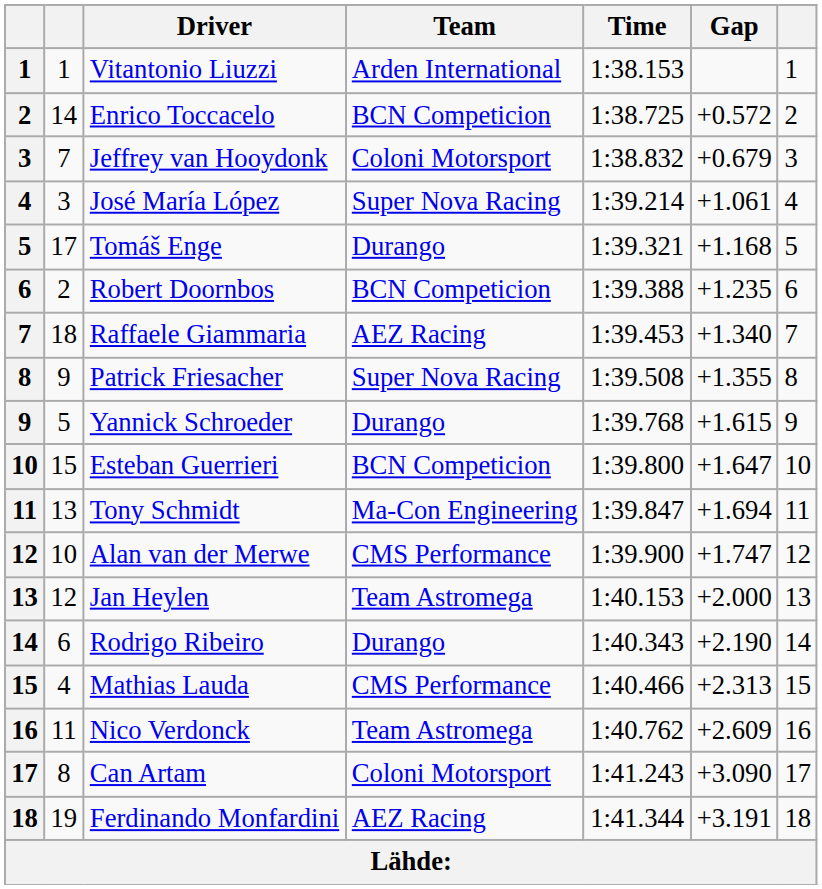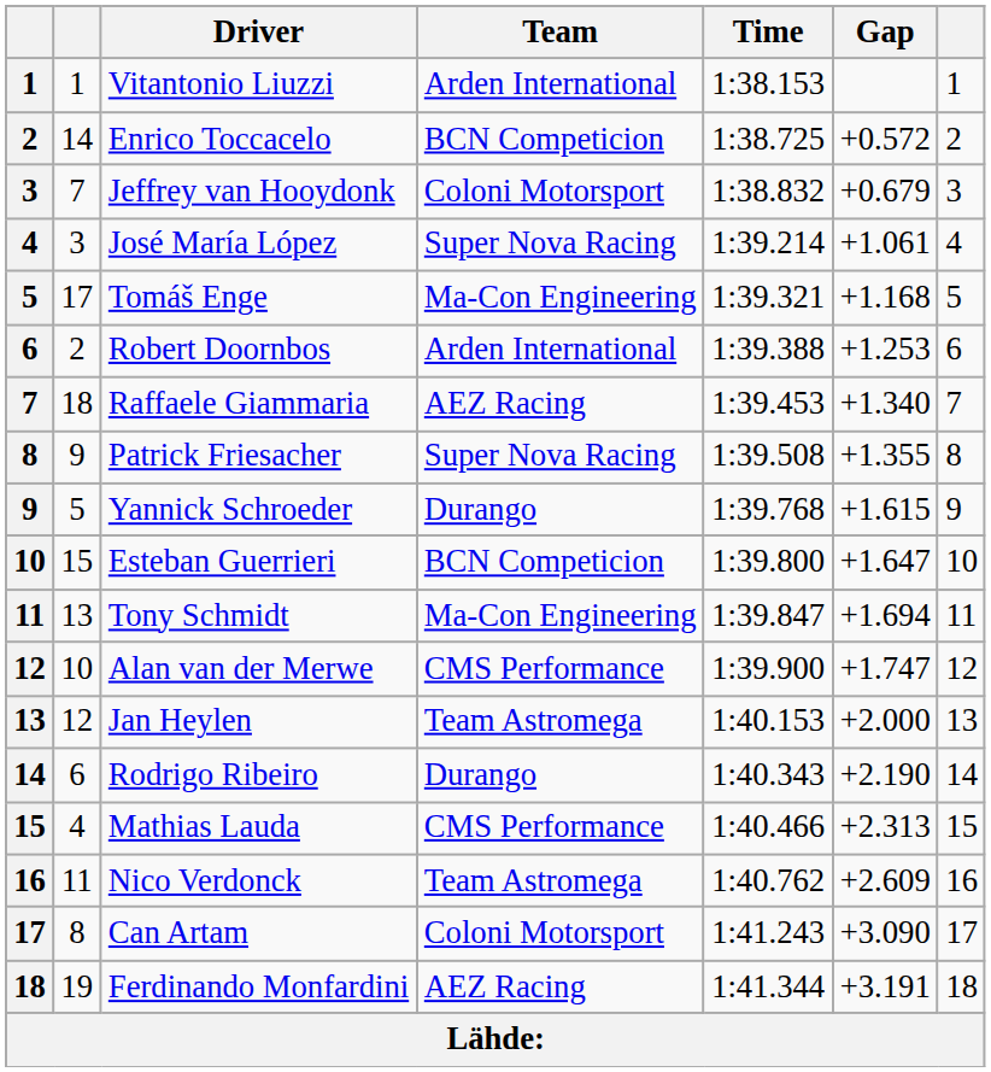 <table class="wikitable" style="font-size:85%">
 <tr>
 <th></th>
 <th></th>
 <th>Driver</th>
 <th>Team</th>
 <th>Time</th>
 <th>Gap</th>
 <th></th>
 </tr>
 <tr>
 <th>1</th>
 <td align="center">1</td>
 <td> <a href='#'>Vitantonio Liuzzi</a></td>
 <td><a href='#'>Arden International</a></td>
 <td>1:38.153</td>
 <td></td>
 <td>1</td>
 </tr>
 <tr>
 <th>2</th>
 <td align="center">14</td>
 <td> <a href='#'>Enrico Toccacelo</a></td>
 <td><a href='#'>BCN Competicion</a></td>
 <td>1:38.725</td>
 <td>+0.572</td>
 <td>2</td>
 </tr>
 <tr>
 <th>3</th>
 <td align="center">7</td>
 <td> <a href='#'>Jeffrey van Hooydonk</a></td>
 <td><a href='#'>Coloni Motorsport</a></td>
 <td>1:38.832</td>
 <td>+0.679</td>
 <td>3</td>
 </tr>
 <tr>
 <th>4</th>
 <td align="center">3</td>
 <td> <a href='#'>José María López</a></td>
 <td><a href='#'>Super Nova Racing</a></td>
 <td>1:39.214</td>
 <td>+1.061</td>
 <td>4</td>
 </tr>
 <tr>
 <th>5</th>
 <td align="center">17</td>
 <td> <a href='#'>Tomáš Enge</a></td>
-<td><a href='#'>Durango</a></td>
+<td><a href='#'>Ma-Con Engineering</a></td>
 <td>1:39.321</td>
 <td>+1.168</td>
 <td>5</td>
 </tr>
 <tr>
 <th>6</th>
 <td align="center">2</td>
 <td> <a href='#'>Robert Doornbos</a></td>
-<td><a href='#'>BCN Competicion</a></td>
+<td><a href='#'>Arden International</a></td>
 <td>1:39.388</td>
-<td>+1.235</td>
+<td>+1.253</td>
 <td>6</td>
 </tr>
 <tr>
 <th>7</th>
 <td align="center">18</td>
 <td> <a href='#'>Raffaele Giammaria</a></td>
 <td><a href='#'>AEZ Racing</a></td>
 <td>1:39.453</td>
 <td>+1.340</td>
 <td>7</td>
 </tr>
 <tr>
 <th>8</th>
 <td align="center">9</td>
 <td> <a href='#'>Patrick Friesacher</a></td>
 <td><a href='#'>Super Nova Racing</a></td>
 <td>1:39.508</td>
 <td>+1.355</td>
 <td>8</td>
 </tr>
 <tr>
 <th>9</th>
 <td align="center">5</td>
 <td> <a href='#'>Yannick Schroeder</a></td>
 <td><a href='#'>Durango</a></td>
 <td>1:39.768</td>
 <td>+1.615</td>
 <td>9</td>
 </tr>
 <tr>
 <th>10</th>
 <td align="center">15</td>
 <td> <a href='#'>Esteban Guerrieri</a></td>
 <td><a href='#'>BCN Competicion</a></td>
 <td>1:39.800</td>
 <td>+1.647</td>
 <td>10</td>
 </tr>
 <tr>
 <th>11</th>
 <td align="center">13</td>
 <td> <a href='#'>Tony Schmidt</a></td>
 <td><a href='#'>Ma-Con Engineering</a></td>
 <td>1:39.847</td>
 <td>+1.694</td>
 <td>11</td>
 </tr>
 <tr>
 <th>12</th>
 <td align="center">10</td>
 <td> <a href='#'>Alan van der Merwe</a></td>
 <td><a href='#'>CMS Performance</a></td>
 <td>1:39.900</td>
 <td>+1.747</td>
 <td>12</td>
 </tr>
 <tr>
 <th>13</th>
 <td align="center">12</td>
 <td> <a href='#'>Jan Heylen</a></td>
 <td><a href='#'>Team Astromega</a></td>
 <td>1:40.153</td>
 <td>+2.000</td>
 <td>13</td>
 </tr>
 <tr>
 <th>14</th>
 <td align="center">6</td>
 <td> <a href='#'>Rodrigo Ribeiro</a></td>
 <td><a href='#'>Durango</a></td>
 <td>1:40.343</td>
 <td>+2.190</td>
 <td>14</td>
 </tr>
 <tr>
 <th>15</th>
 <td align="center">4</td>
 <td> <a href='#'>Mathias Lauda</a></td>
 <td><a href='#'>CMS Performance</a></td>
 <td>1:40.466</td>
 <td>+2.313</td>
 <td>15</td>
 </tr>
 <tr>
 <th>16</th>
 <td align="center">11</td>
 <td> <a href='#'>Nico Verdonck</a></td>
 <td><a href='#'>Team Astromega</a></td>
 <td>1:40.762</td>
 <td>+2.609</td>
 <td>16</td>
 </tr>
 <tr>
 <th>17</th>
 <td align="center">8</td>
 <td> <a href='#'>Can Artam</a></td>
 <td><a href='#'>Coloni Motorsport</a></td>
 <td>1:41.243</td>
 <td>+3.090</td>
 <td>17</td>
 </tr>
 <tr>
 <th>18</th>
 <td align="center">19</td>
 <td> <a href='#'>Ferdinando Monfardini</a></td>
 <td><a href='#'>AEZ Racing</a></td>
 <td>1:41.344</td>
 <td>+3.191</td>
 <td>18</td>
 </tr>
 <tr>
 <th colspan="7">Lähde:</th>
 </tr>
 </table>
